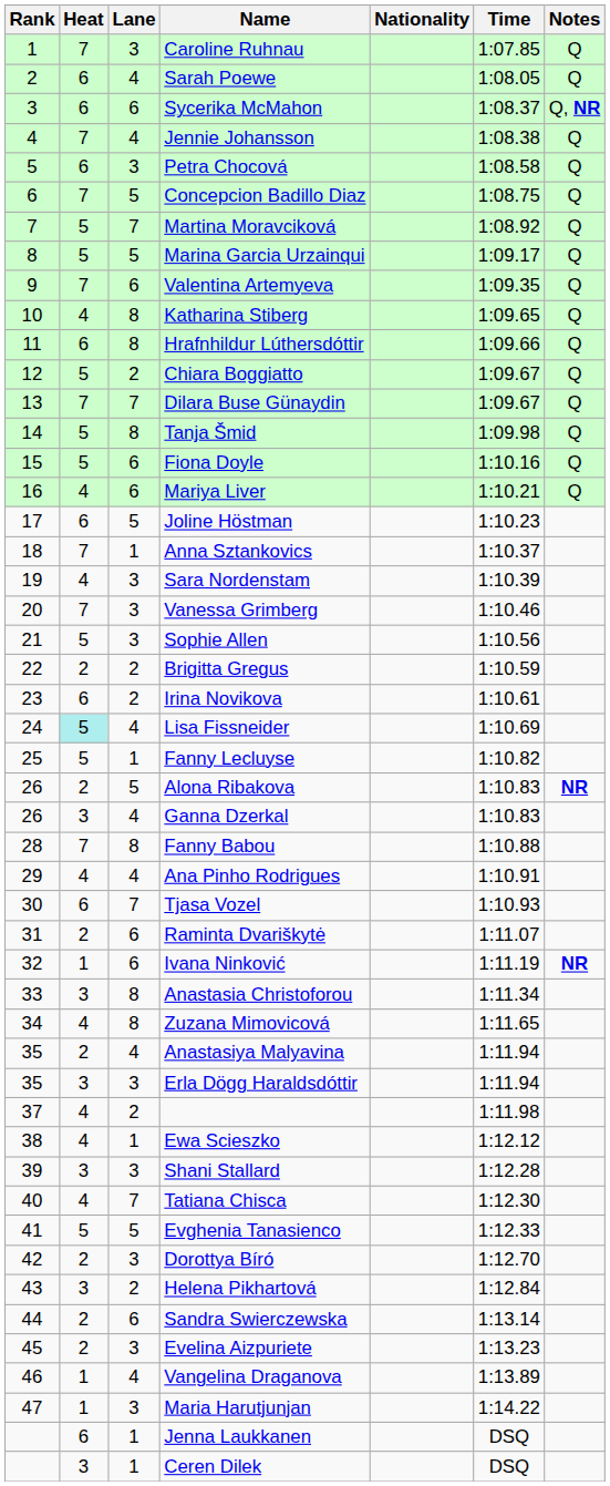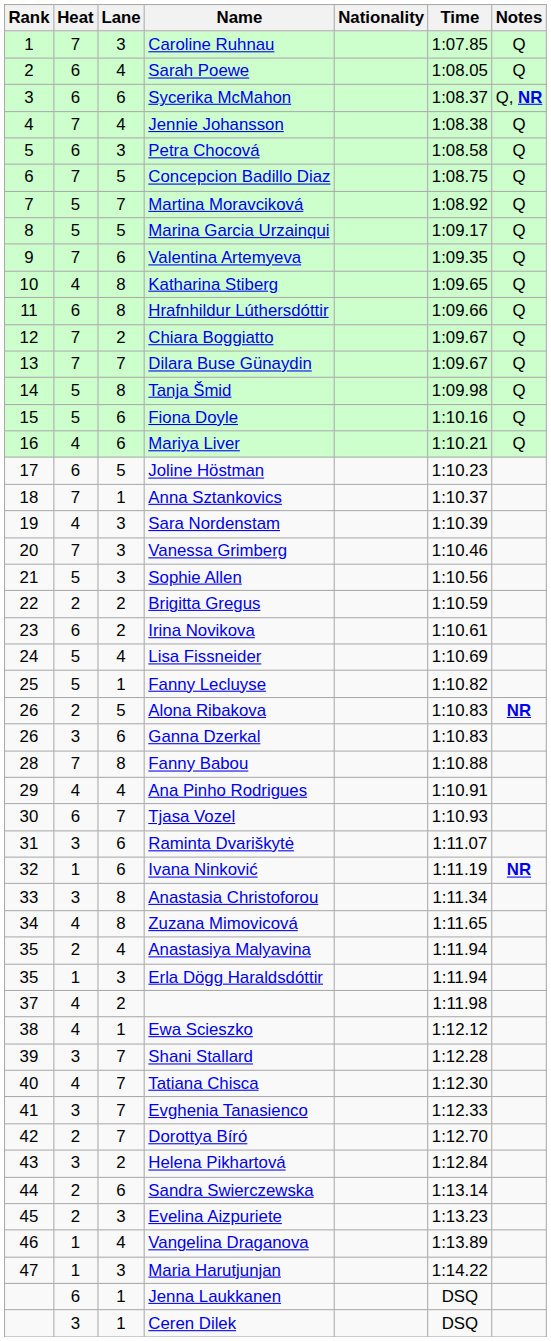 <table class="wikitable sortable" style="text-align:center">
 <tr>
 <th>Rank</th>
 <th>Heat</th>
 <th>Lane</th>
 <th>Name</th>
 <th>Nationality</th>
 <th>Time</th>
 <th>Notes</th>
 </tr>
 <tr bgcolor=ccffcc>
 <td>1</td>
 <td>7</td>
 <td>3</td>
 <td align=left><a href='#'>Caroline Ruhnau</a></td>
 <td align=left></td>
 <td>1:07.85</td>
 <td>Q</td>
 </tr>
 <tr bgcolor=ccffcc>
 <td>2</td>
 <td>6</td>
 <td>4</td>
 <td align=left><a href='#'>Sarah Poewe</a></td>
 <td align=left></td>
 <td>1:08.05</td>
 <td>Q</td>
 </tr>
 <tr bgcolor=ccffcc>
 <td>3</td>
 <td>6</td>
 <td>6</td>
 <td align=left><a href='#'>Sycerika McMahon</a></td>
 <td align=left></td>
 <td>1:08.37</td>
 <td>Q, <strong><a href='#'>NR</a></strong></td>
 </tr>
 <tr bgcolor=ccffcc>
 <td>4</td>
 <td>7</td>
 <td>4</td>
 <td align=left><a href='#'>Jennie Johansson</a></td>
 <td align=left></td>
 <td>1:08.38</td>
 <td>Q</td>
 </tr>
 <tr bgcolor=ccffcc>
 <td>5</td>
 <td>6</td>
 <td>3</td>
 <td align=left><a href='#'>Petra Chocová</a></td>
 <td align=left></td>
 <td>1:08.58</td>
 <td>Q</td>
 </tr>
 <tr bgcolor=ccffcc>
 <td>6</td>
 <td>7</td>
 <td>5</td>
 <td align=left><a href='#'>Concepcion Badillo Diaz</a></td>
 <td align=left></td>
 <td>1:08.75</td>
 <td>Q</td>
 </tr>
 <tr bgcolor=ccffcc>
 <td>7</td>
 <td>5</td>
 <td>7</td>
 <td align=left><a href='#'>Martina Moravciková</a></td>
 <td align=left></td>
 <td>1:08.92</td>
 <td>Q</td>
 </tr>
 <tr bgcolor=ccffcc>
 <td>8</td>
 <td>5</td>
 <td>5</td>
 <td align=left><a href='#'>Marina Garcia Urzainqui</a></td>
 <td align=left></td>
 <td>1:09.17</td>
 <td>Q</td>
 </tr>
 <tr bgcolor=ccffcc>
 <td>9</td>
 <td>7</td>
 <td>6</td>
 <td align=left><a href='#'>Valentina Artemyeva</a></td>
 <td align=left></td>
 <td>1:09.35</td>
 <td>Q</td>
 </tr>
 <tr bgcolor=ccffcc>
 <td>10</td>
 <td>4</td>
 <td>8</td>
 <td align=left><a href='#'>Katharina Stiberg</a></td>
 <td align=left></td>
 <td>1:09.65</td>
 <td>Q</td>
 </tr>
 <tr bgcolor=ccffcc>
 <td>11</td>
 <td>6</td>
 <td>8</td>
 <td align=left><a href='#'>Hrafnhildur Lúthersdóttir</a></td>
 <td align=left></td>
 <td>1:09.66</td>
 <td>Q</td>
 </tr>
 <tr bgcolor=ccffcc>
 <td>12</td>
-<td>5</td>
+<td>7</td>
 <td>2</td>
 <td align=left><a href='#'>Chiara Boggiatto</a></td>
 <td align=left></td>
 <td>1:09.67</td>
 <td>Q</td>
 </tr>
 <tr bgcolor=ccffcc>
 <td>13</td>
 <td>7</td>
 <td>7</td>
 <td align=left><a href='#'>Dilara Buse Günaydin</a></td>
 <td align=left></td>
 <td>1:09.67</td>
 <td>Q</td>
 </tr>
 <tr bgcolor=ccffcc>
 <td>14</td>
 <td>5</td>
 <td>8</td>
 <td align=left><a href='#'>Tanja Šmid</a></td>
 <td align=left></td>
 <td>1:09.98</td>
 <td>Q</td>
 </tr>
 <tr bgcolor=ccffcc>
 <td>15</td>
 <td>5</td>
 <td>6</td>
 <td align=left><a href='#'>Fiona Doyle</a></td>
 <td align=left></td>
 <td>1:10.16</td>
 <td>Q</td>
 </tr>
 <tr bgcolor=ccffcc>
 <td>16</td>
 <td>4</td>
 <td>6</td>
 <td align=left><a href='#'>Mariya Liver</a></td>
 <td align=left></td>
 <td>1:10.21</td>
 <td>Q</td>
 </tr>
 <tr>
 <td>17</td>
 <td>6</td>
 <td>5</td>
 <td align=left><a href='#'>Joline Höstman</a></td>
 <td align=left></td>
 <td>1:10.23</td>
 <td></td>
 </tr>
 <tr>
 <td>18</td>
 <td>7</td>
 <td>1</td>
 <td align=left><a href='#'>Anna Sztankovics</a></td>
 <td align=left></td>
 <td>1:10.37</td>
 <td></td>
 </tr>
 <tr>
 <td>19</td>
 <td>4</td>
 <td>3</td>
 <td align=left><a href='#'>Sara Nordenstam</a></td>
 <td align=left></td>
 <td>1:10.39</td>
 <td></td>
 </tr>
 <tr>
 <td>20</td>
 <td>7</td>
 <td>3</td>
 <td align=left><a href='#'>Vanessa Grimberg</a></td>
 <td align=left></td>
 <td>1:10.46</td>
 <td></td>
 </tr>
 <tr>
 <td>21</td>
 <td>5</td>
 <td>3</td>
 <td align=left><a href='#'>Sophie Allen</a></td>
 <td align=left></td>
 <td>1:10.56</td>
 <td></td>
 </tr>
 <tr>
 <td>22</td>
 <td>2</td>
 <td>2</td>
 <td align=left><a href='#'>Brigitta Gregus</a></td>
 <td align=left></td>
 <td>1:10.59</td>
 <td></td>
 </tr>
 <tr>
 <td>23</td>
 <td>6</td>
 <td>2</td>
 <td align=left><a href='#'>Irina Novikova</a></td>
 <td align=left></td>
 <td>1:10.61</td>
 <td></td>
 </tr>
 <tr>
 <td>24</td>
-<td style="background: paleturquoise;">5</td>
+<td>5</td>
 <td>4</td>
 <td align=left><a href='#'>Lisa Fissneider</a></td>
 <td align=left></td>
 <td>1:10.69</td>
 <td></td>
 </tr>
 <tr>
 <td>25</td>
 <td>5</td>
 <td>1</td>
 <td align=left><a href='#'>Fanny Lecluyse</a></td>
 <td align=left></td>
 <td>1:10.82</td>
 <td></td>
 </tr>
 <tr>
 <td>26</td>
 <td>2</td>
 <td>5</td>
 <td align=left><a href='#'>Alona Ribakova</a></td>
 <td align=left></td>
 <td>1:10.83</td>
 <td><strong><a href='#'>NR</a></strong></td>
 </tr>
 <tr>
 <td>26</td>
 <td>3</td>
-<td>4</td>
+<td>6</td>
 <td align=left><a href='#'>Ganna Dzerkal</a></td>
 <td align=left></td>
 <td>1:10.83</td>
 <td></td>
 </tr>
 <tr>
 <td>28</td>
 <td>7</td>
 <td>8</td>
 <td align=left><a href='#'>Fanny Babou</a></td>
 <td align=left></td>
 <td>1:10.88</td>
 <td></td>
 </tr>
 <tr>
 <td>29</td>
 <td>4</td>
 <td>4</td>
 <td align=left><a href='#'>Ana Pinho Rodrigues</a></td>
 <td align=left></td>
 <td>1:10.91</td>
 <td></td>
 </tr>
 <tr>
 <td>30</td>
 <td>6</td>
 <td>7</td>
 <td align=left><a href='#'>Tjasa Vozel</a></td>
 <td align=left></td>
 <td>1:10.93</td>
 <td></td>
 </tr>
 <tr>
 <td>31</td>
-<td>2</td>
+<td>3</td>
 <td>6</td>
 <td align=left><a href='#'>Raminta Dvariškytė</a></td>
 <td align=left></td>
 <td>1:11.07</td>
 <td></td>
 </tr>
 <tr>
 <td>32</td>
 <td>1</td>
 <td>6</td>
 <td align=left><a href='#'>Ivana Ninković</a></td>
 <td align=left></td>
 <td>1:11.19</td>
 <td><strong><a href='#'>NR</a></strong></td>
 </tr>
 <tr>
 <td>33</td>
 <td>3</td>
 <td>8</td>
 <td align=left><a href='#'>Anastasia Christoforou</a></td>
 <td align=left></td>
 <td>1:11.34</td>
 <td></td>
 </tr>
 <tr>
 <td>34</td>
 <td>4</td>
 <td>8</td>
 <td align=left><a href='#'>Zuzana Mimovicová</a></td>
 <td align=left></td>
 <td>1:11.65</td>
 <td></td>
 </tr>
 <tr>
 <td>35</td>
 <td>2</td>
 <td>4</td>
 <td align=left><a href='#'>Anastasiya Malyavina</a></td>
 <td align=left></td>
 <td>1:11.94</td>
 <td></td>
 </tr>
 <tr>
 <td>35</td>
-<td>3</td>
+<td>1</td>
 <td>3</td>
 <td align=left><a href='#'>Erla Dögg Haraldsdóttir</a></td>
 <td align=left></td>
 <td>1:11.94</td>
 <td></td>
 </tr>
 <tr>
 <td>37</td>
 <td>4</td>
 <td>2</td>
 <td align=left></td>
 <td align=left></td>
 <td>1:11.98</td>
 <td></td>
 </tr>
 <tr>
 <td>38</td>
 <td>4</td>
 <td>1</td>
 <td align=left><a href='#'>Ewa Scieszko</a></td>
 <td align=left></td>
 <td>1:12.12</td>
 <td></td>
 </tr>
 <tr>
 <td>39</td>
 <td>3</td>
-<td>3</td>
+<td>7</td>
 <td align=left><a href='#'>Shani Stallard</a></td>
 <td align=left></td>
 <td>1:12.28</td>
 <td></td>
 </tr>
 <tr>
 <td>40</td>
 <td>4</td>
 <td>7</td>
 <td align=left><a href='#'>Tatiana Chisca</a></td>
 <td align=left></td>
 <td>1:12.30</td>
 <td></td>
 </tr>
 <tr>
 <td>41</td>
-<td>5</td>
-<td>5</td>
+<td>3</td>
+<td>7</td>
 <td align=left><a href='#'>Evghenia Tanasienco</a></td>
 <td align=left></td>
 <td>1:12.33</td>
 <td></td>
 </tr>
 <tr>
 <td>42</td>
 <td>2</td>
-<td>3</td>
+<td>7</td>
 <td align=left><a href='#'>Dorottya Bíró</a></td>
 <td align=left></td>
 <td>1:12.70</td>
 <td></td>
 </tr>
 <tr>
 <td>43</td>
 <td>3</td>
 <td>2</td>
 <td align=left><a href='#'>Helena Pikhartová</a></td>
 <td align=left></td>
 <td>1:12.84</td>
 <td></td>
 </tr>
 <tr>
 <td>44</td>
 <td>2</td>
 <td>6</td>
 <td align=left><a href='#'>Sandra Swierczewska</a></td>
 <td align=left></td>
 <td>1:13.14</td>
 <td></td>
 </tr>
 <tr>
 <td>45</td>
 <td>2</td>
 <td>3</td>
 <td align=left><a href='#'>Evelina Aizpuriete</a></td>
 <td align=left></td>
 <td>1:13.23</td>
 <td></td>
 </tr>
 <tr>
 <td>46</td>
 <td>1</td>
 <td>4</td>
 <td align=left><a href='#'>Vangelina Draganova</a></td>
 <td align=left></td>
 <td>1:13.89</td>
 <td></td>
 </tr>
 <tr>
 <td>47</td>
 <td>1</td>
 <td>3</td>
 <td align=left><a href='#'>Maria Harutjunjan</a></td>
 <td align=left></td>
 <td>1:14.22</td>
 <td></td>
 </tr>
 <tr>
 <td></td>
 <td>6</td>
 <td>1</td>
 <td align=left><a href='#'>Jenna Laukkanen</a></td>
 <td align=left></td>
 <td>DSQ</td>
 <td></td>
 </tr>
 <tr>
 <td></td>
 <td>3</td>
 <td>1</td>
 <td align=left><a href='#'>Ceren Dilek</a></td>
 <td align=left></td>
 <td>DSQ</td>
 <td></td>
 </tr>
 </table>
